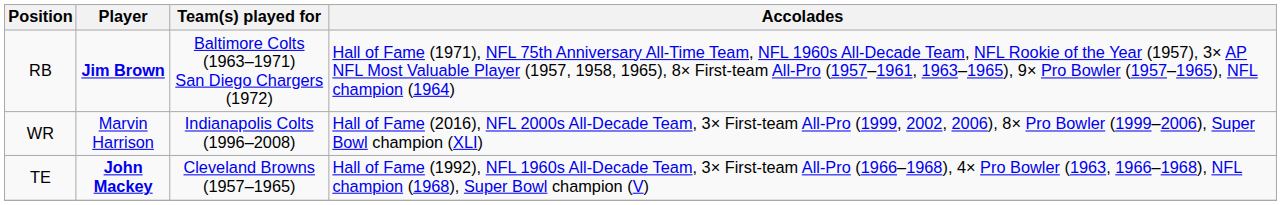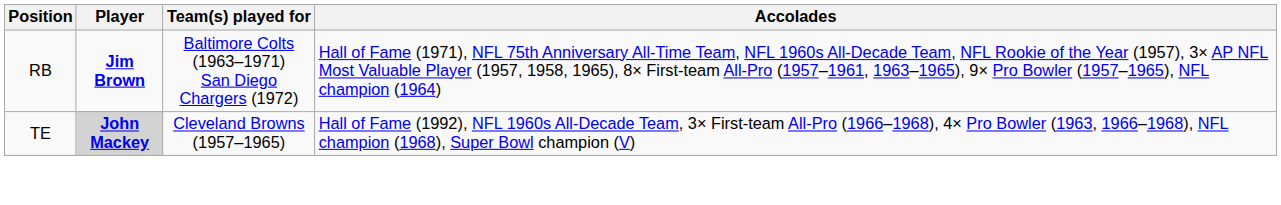 <table class="wikitable" style="text-align:center">
 <tr>
 <th>Position</th>
 <th>Player</th>
 <th>Team(s) played for</th>
 <th>Accolades</th>
 </tr>
 <tr>
 <td>RB</td>
 <td><strong><a href='#'>Jim Brown</a></strong></td>
 <td><a href='#'>Baltimore Colts</a> (1963–1971)<br><a href='#'>San Diego Chargers</a> (1972)</td>
 <td style="text-align:left;"><a href='#'>Hall of Fame</a> (1971), <a href='#'>NFL 75th Anniversary All-Time Team</a>, <a href='#'>NFL 1960s All-Decade Team</a>, <a href='#'>NFL Rookie of the Year</a> (1957), 3× <a href='#'>AP NFL Most Valuable Player</a> (1957, 1958, 1965), 8× First-team <a href='#'>All-Pro</a> (<a href='#'>1957</a>–<a href='#'>1961</a>, <a href='#'>1963</a>–<a href='#'>1965</a>), 9× <a href='#'>Pro Bowler</a> (<a href='#'>1957</a>–<a href='#'>1965</a>), <a href='#'>NFL champion</a> (<a href='#'>1964</a>)</td>
 </tr>
 <tr>
-<td>WR</td>
-<td><a href='#'>Marvin Harrison</a></td>
-<td><a href='#'>Indianapolis Colts</a> (1996–2008)</td>
-<td style="text-align:left;"><a href='#'>Hall of Fame</a> (2016), <a href='#'>NFL 2000s All-Decade Team</a>, 3× First-team <a href='#'>All-Pro</a> (<a href='#'>1999</a>, <a href='#'>2002</a>, <a href='#'>2006</a>), 8× <a href='#'>Pro Bowler</a> (<a href='#'>1999</a>–<a href='#'>2006</a>), <a href='#'>Super Bowl</a> champion (<a href='#'>XLI</a>)</td>
-</tr>
-<tr>
 <td>TE</td>
-<td><strong><a href='#'>John Mackey</a></strong></td>
+<td style="background: lightgrey;"><strong><a href='#'>John Mackey</a></strong></td>
 <td><a href='#'>Cleveland Browns</a> (1957–1965)</td>
 <td style="text-align:left;"><a href='#'>Hall of Fame</a> (1992), <a href='#'>NFL 1960s All-Decade Team</a>, 3× First-team <a href='#'>All-Pro</a> (<a href='#'>1966</a>–<a href='#'>1968</a>), 4× <a href='#'>Pro Bowler</a> (<a href='#'>1963</a>, <a href='#'>1966</a>–<a href='#'>1968</a>), <a href='#'>NFL champion</a> (<a href='#'>1968</a>), <a href='#'>Super Bowl</a> champion (<a href='#'>V</a>)</td>
 </tr>
 <tr>
 </tr>
 </table>
